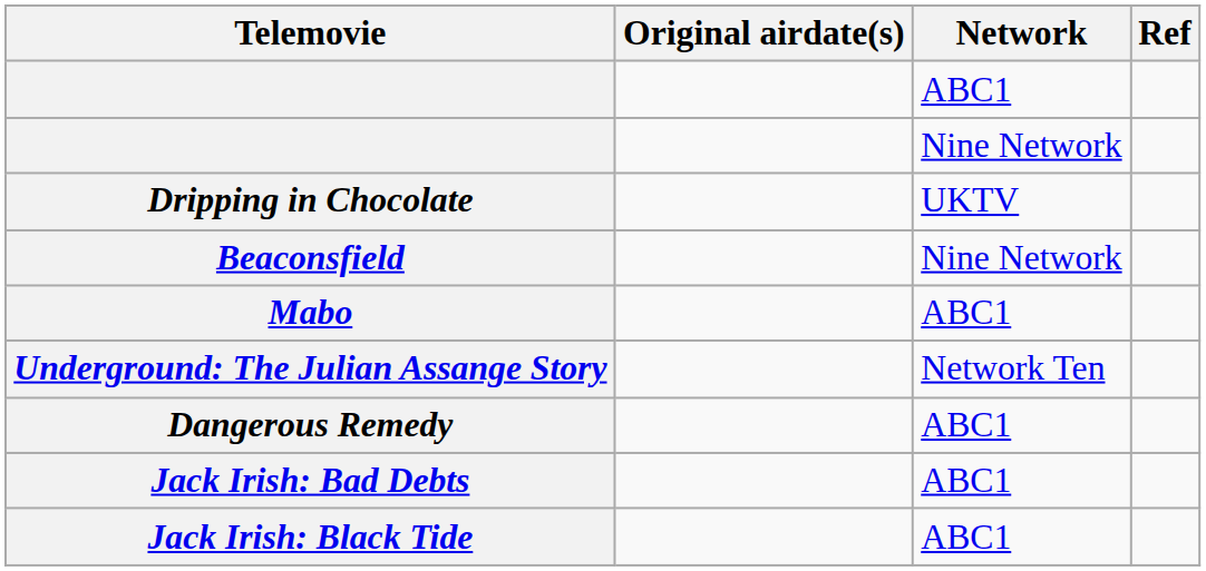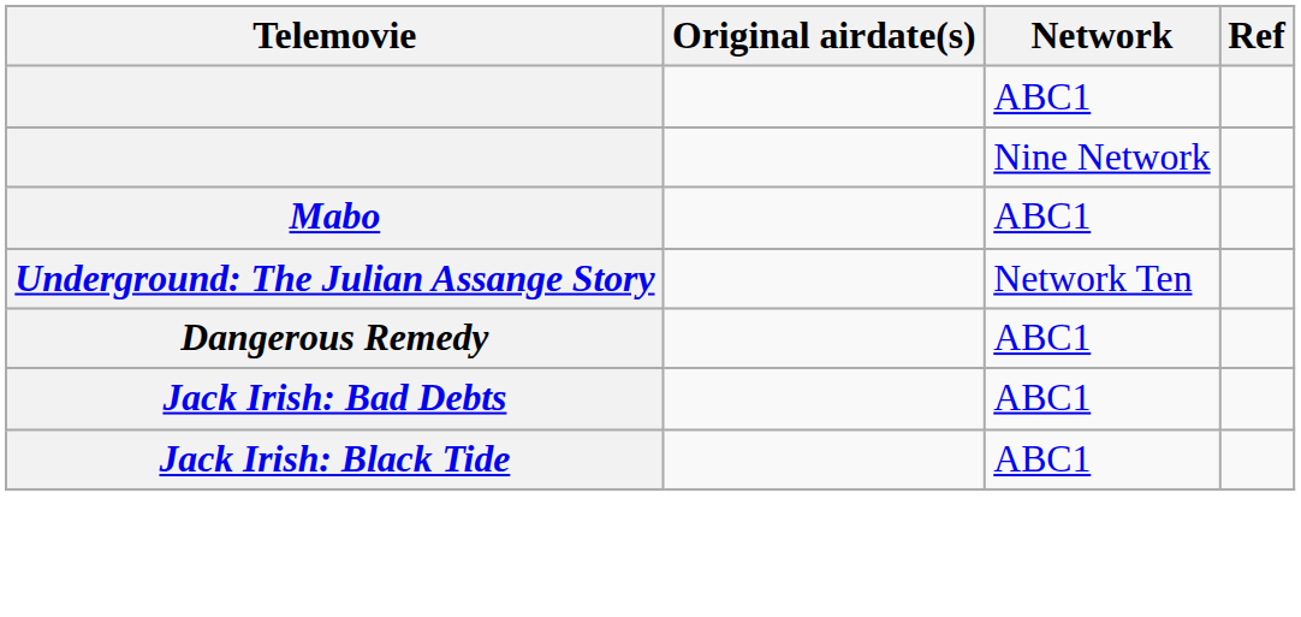 <table class="wikitable plainrowheaders sortable" style="text-align:left">
 <tr>
 <th>Telemovie</th>
 <th>Original airdate(s)</th>
 <th>Network</th>
 <th class="unsortable">Ref</th>
 </tr>
 <tr>
 <th scope="row"><em></em></th>
 <td align=center></td>
 <td><a href='#'>ABC1</a></td>
 <td align=center></td>
 </tr>
 <tr>
 <th scope="row"><em></em></th>
-<td align=center></td>
-<td><a href='#'>Nine Network</a></td>
-<td align=center></td>
-</tr>
-<tr>
-<th scope="row"><em>Dripping in Chocolate</em></th>
-<td align=center></td>
-<td><a href='#'>UKTV</a></td>
-<td align=center></td>
-</tr>
-<tr>
-<th scope="row"><em><a href='#'>Beaconsfield</a></em></th>
 <td align=center></td>
 <td><a href='#'>Nine Network</a></td>
 <td align=center></td>
 </tr>
 <tr>
 <th scope="row"><em><a href='#'>Mabo</a></em></th>
 <td align=center></td>
 <td><a href='#'>ABC1</a></td>
 <td align=center></td>
 </tr>
 <tr>
 <th scope="row"><em><a href='#'>Underground: The Julian Assange Story</a></em></th>
 <td align=center></td>
 <td><a href='#'>Network Ten</a></td>
 <td align=center></td>
 </tr>
 <tr>
 <th scope="row"><em>Dangerous Remedy</em></th>
 <td align=center></td>
 <td><a href='#'>ABC1</a></td>
 <td align=center></td>
 </tr>
 <tr>
 <th scope="row"><em><a href='#'>Jack Irish: Bad Debts</a></em></th>
 <td align=center></td>
 <td><a href='#'>ABC1</a></td>
 <td align=center></td>
 </tr>
 <tr>
 <th scope="row"><em><a href='#'>Jack Irish: Black Tide</a></em></th>
 <td align=center></td>
 <td><a href='#'>ABC1</a></td>
 <td align=center></td>
 </tr>
 </table>
